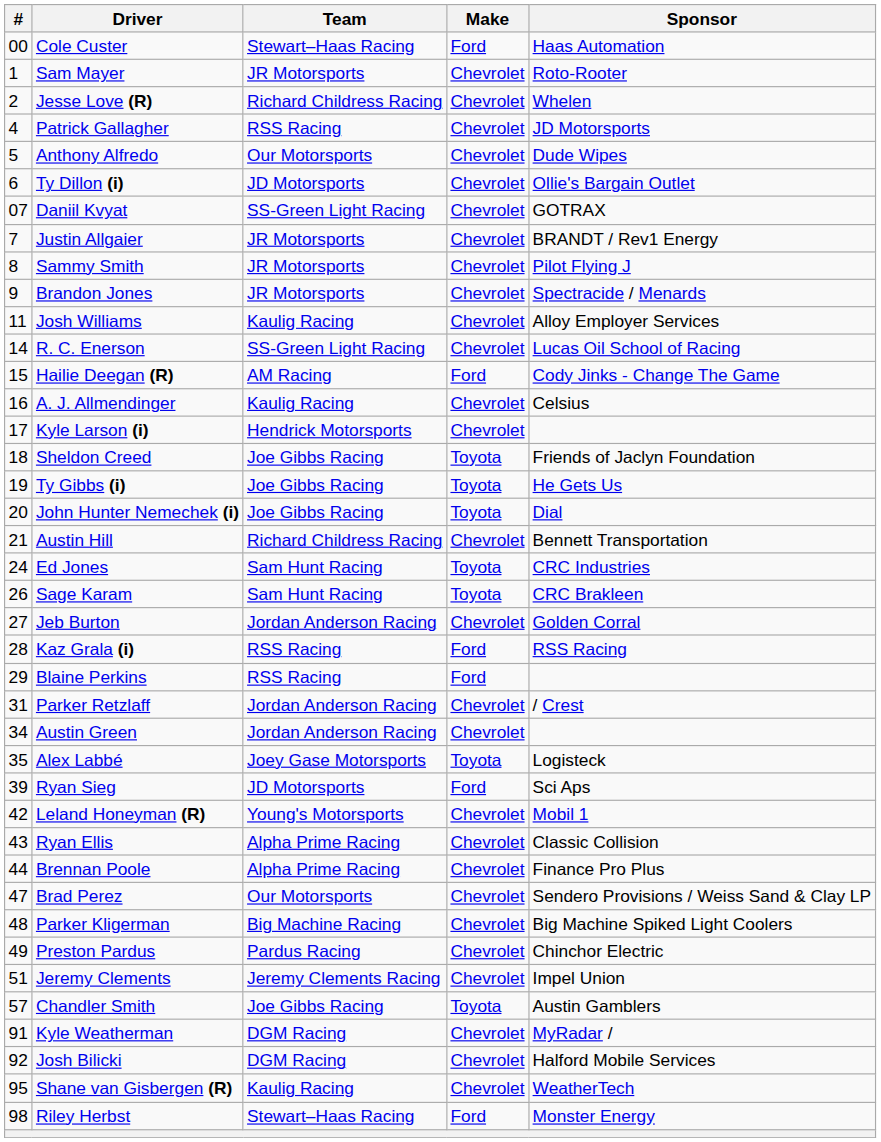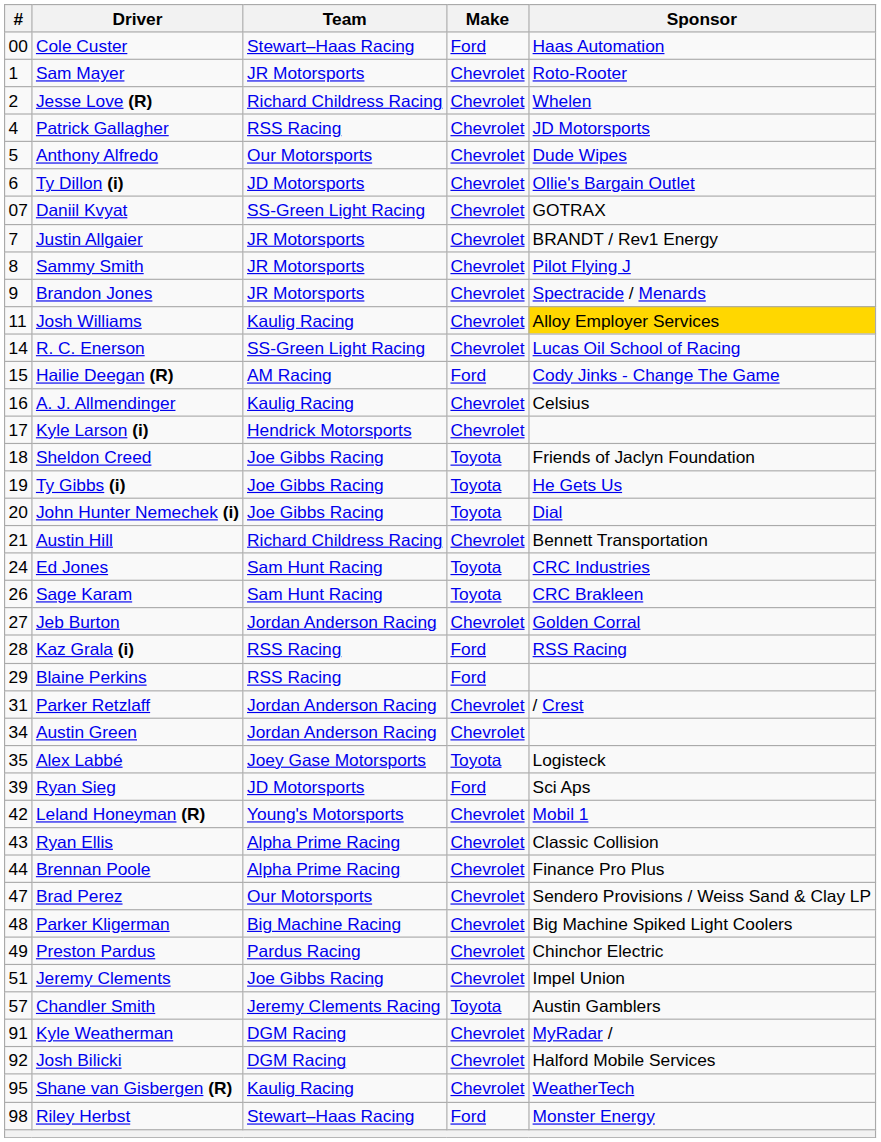 <table class="wikitable" style="font-size: 95%;">
 <tr>
 <th>#</th>
 <th>Driver</th>
 <th>Team</th>
 <th>Make</th>
 <th>Sponsor</th>
 </tr>
 <tr>
 <td>00</td>
 <td><a href='#'>Cole Custer</a></td>
 <td><a href='#'>Stewart–Haas Racing</a></td>
 <td><a href='#'>Ford</a></td>
 <td><a href='#'>Haas Automation</a></td>
 </tr>
 <tr>
 <td>1</td>
 <td><a href='#'>Sam Mayer</a></td>
 <td><a href='#'>JR Motorsports</a></td>
 <td><a href='#'>Chevrolet</a></td>
 <td><a href='#'>Roto-Rooter</a></td>
 </tr>
 <tr>
 <td>2</td>
 <td><a href='#'>Jesse Love</a> <strong>(R)</strong></td>
 <td><a href='#'>Richard Childress Racing</a></td>
 <td><a href='#'>Chevrolet</a></td>
 <td><a href='#'>Whelen</a></td>
 </tr>
 <tr>
 <td>4</td>
 <td><a href='#'>Patrick Gallagher</a></td>
 <td><a href='#'>RSS Racing</a></td>
 <td><a href='#'>Chevrolet</a></td>
 <td><a href='#'>JD Motorsports</a></td>
 </tr>
 <tr>
 <td>5</td>
 <td><a href='#'>Anthony Alfredo</a></td>
 <td><a href='#'>Our Motorsports</a></td>
 <td><a href='#'>Chevrolet</a></td>
 <td><a href='#'>Dude Wipes</a></td>
 </tr>
 <tr>
 <td>6</td>
 <td><a href='#'>Ty Dillon</a> <strong>(i)</strong></td>
 <td><a href='#'>JD Motorsports</a></td>
 <td><a href='#'>Chevrolet</a></td>
 <td><a href='#'>Ollie's Bargain Outlet</a></td>
 </tr>
 <tr>
 <td>07</td>
 <td><a href='#'>Daniil Kvyat</a></td>
 <td><a href='#'>SS-Green Light Racing</a></td>
 <td><a href='#'>Chevrolet</a></td>
 <td>GOTRAX</td>
 </tr>
 <tr>
 <td>7</td>
 <td><a href='#'>Justin Allgaier</a></td>
 <td><a href='#'>JR Motorsports</a></td>
 <td><a href='#'>Chevrolet</a></td>
 <td>BRANDT / Rev1 Energy</td>
 </tr>
 <tr>
 <td>8</td>
 <td><a href='#'>Sammy Smith</a></td>
 <td><a href='#'>JR Motorsports</a></td>
 <td><a href='#'>Chevrolet</a></td>
 <td><a href='#'>Pilot Flying J</a></td>
 </tr>
 <tr>
 <td>9</td>
 <td><a href='#'>Brandon Jones</a></td>
 <td><a href='#'>JR Motorsports</a></td>
 <td><a href='#'>Chevrolet</a></td>
 <td><a href='#'>Spectracide</a> / <a href='#'>Menards</a></td>
 </tr>
 <tr>
 <td>11</td>
 <td><a href='#'>Josh Williams</a></td>
 <td><a href='#'>Kaulig Racing</a></td>
 <td><a href='#'>Chevrolet</a></td>
-<td>Alloy Employer Services</td>
+<td style="background: gold;">Alloy Employer Services</td>
 </tr>
 <tr>
 <td>14</td>
 <td><a href='#'>R. C. Enerson</a></td>
 <td><a href='#'>SS-Green Light Racing</a></td>
 <td><a href='#'>Chevrolet</a></td>
 <td><a href='#'>Lucas Oil School of Racing</a></td>
 </tr>
 <tr>
 <td>15</td>
 <td><a href='#'>Hailie Deegan</a> <strong>(R)</strong></td>
 <td><a href='#'>AM Racing</a></td>
 <td><a href='#'>Ford</a></td>
 <td><a href='#'>Cody Jinks - Change The Game</a></td>
 </tr>
 <tr>
 <td>16</td>
 <td><a href='#'>A. J. Allmendinger</a></td>
 <td><a href='#'>Kaulig Racing</a></td>
 <td><a href='#'>Chevrolet</a></td>
 <td>Celsius</td>
 </tr>
 <tr>
 <td>17</td>
 <td><a href='#'>Kyle Larson</a> <strong>(i)</strong></td>
 <td><a href='#'>Hendrick Motorsports</a></td>
 <td><a href='#'>Chevrolet</a></td>
 <td></td>
 </tr>
 <tr>
 <td>18</td>
 <td><a href='#'>Sheldon Creed</a></td>
 <td><a href='#'>Joe Gibbs Racing</a></td>
 <td><a href='#'>Toyota</a></td>
 <td>Friends of Jaclyn Foundation</td>
 </tr>
 <tr>
 <td>19</td>
 <td><a href='#'>Ty Gibbs</a> <strong>(i)</strong></td>
 <td><a href='#'>Joe Gibbs Racing</a></td>
 <td><a href='#'>Toyota</a></td>
 <td><a href='#'>He Gets Us</a></td>
 </tr>
 <tr>
 <td>20</td>
 <td nowrap><a href='#'>John Hunter Nemechek</a> <strong>(i)</strong></td>
 <td><a href='#'>Joe Gibbs Racing</a></td>
 <td><a href='#'>Toyota</a></td>
 <td><a href='#'>Dial</a></td>
 </tr>
 <tr>
 <td>21</td>
 <td><a href='#'>Austin Hill</a></td>
 <td><a href='#'>Richard Childress Racing</a></td>
 <td><a href='#'>Chevrolet</a></td>
 <td>Bennett Transportation</td>
 </tr>
 <tr>
 <td>24</td>
 <td><a href='#'>Ed Jones</a></td>
 <td><a href='#'>Sam Hunt Racing</a></td>
 <td><a href='#'>Toyota</a></td>
 <td><a href='#'>CRC Industries</a></td>
 </tr>
 <tr>
 <td>26</td>
 <td><a href='#'>Sage Karam</a></td>
 <td><a href='#'>Sam Hunt Racing</a></td>
 <td><a href='#'>Toyota</a></td>
 <td><a href='#'>CRC Brakleen</a></td>
 </tr>
 <tr>
 <td>27</td>
 <td><a href='#'>Jeb Burton</a></td>
 <td><a href='#'>Jordan Anderson Racing</a></td>
 <td><a href='#'>Chevrolet</a></td>
 <td><a href='#'>Golden Corral</a></td>
 </tr>
 <tr>
 <td>28</td>
 <td><a href='#'>Kaz Grala</a> <strong>(i)</strong></td>
 <td><a href='#'>RSS Racing</a></td>
 <td><a href='#'>Ford</a></td>
 <td><a href='#'>RSS Racing</a></td>
 </tr>
 <tr>
 <td>29</td>
 <td><a href='#'>Blaine Perkins</a></td>
 <td><a href='#'>RSS Racing</a></td>
 <td><a href='#'>Ford</a></td>
 <td></td>
 </tr>
 <tr>
 <td>31</td>
 <td><a href='#'>Parker Retzlaff</a></td>
 <td><a href='#'>Jordan Anderson Racing</a></td>
 <td><a href='#'>Chevrolet</a></td>
 <td>  / <a href='#'>Crest</a></td>
 </tr>
 <tr>
 <td>34</td>
 <td><a href='#'>Austin Green</a></td>
 <td><a href='#'>Jordan Anderson Racing</a></td>
 <td><a href='#'>Chevrolet</a></td>
 <td></td>
 </tr>
 <tr>
 <td>35</td>
 <td><a href='#'>Alex Labbé</a></td>
 <td><a href='#'>Joey Gase Motorsports</a></td>
 <td><a href='#'>Toyota</a></td>
 <td>Logisteck</td>
 </tr>
 <tr>
 <td>39</td>
 <td><a href='#'>Ryan Sieg</a></td>
 <td><a href='#'>JD Motorsports</a></td>
 <td><a href='#'>Ford</a></td>
 <td>Sci Aps</td>
 </tr>
 <tr>
 <td>42</td>
 <td><a href='#'>Leland Honeyman</a> <strong>(R)</strong></td>
 <td><a href='#'>Young's Motorsports</a></td>
 <td><a href='#'>Chevrolet</a></td>
 <td><a href='#'>Mobil 1</a></td>
 </tr>
 <tr>
 <td>43</td>
 <td><a href='#'>Ryan Ellis</a></td>
 <td><a href='#'>Alpha Prime Racing</a></td>
 <td><a href='#'>Chevrolet</a></td>
 <td>Classic Collision</td>
 </tr>
 <tr>
 <td>44</td>
 <td><a href='#'>Brennan Poole</a></td>
 <td><a href='#'>Alpha Prime Racing</a></td>
 <td><a href='#'>Chevrolet</a></td>
 <td>Finance Pro Plus</td>
 </tr>
 <tr>
 <td>47</td>
 <td><a href='#'>Brad Perez</a></td>
 <td><a href='#'>Our Motorsports</a></td>
 <td><a href='#'>Chevrolet</a></td>
 <td nowrap>Sendero Provisions / Weiss Sand & Clay LP</td>
 </tr>
 <tr>
 <td>48</td>
 <td><a href='#'>Parker Kligerman</a></td>
 <td><a href='#'>Big Machine Racing</a></td>
 <td><a href='#'>Chevrolet</a></td>
 <td>Big Machine Spiked Light Coolers</td>
 </tr>
 <tr>
 <td>49</td>
 <td><a href='#'>Preston Pardus</a></td>
 <td><a href='#'>Pardus Racing</a></td>
 <td><a href='#'>Chevrolet</a></td>
 <td>Chinchor Electric</td>
 </tr>
 <tr>
 <td>51</td>
 <td><a href='#'>Jeremy Clements</a></td>
-<td nowrap><a href='#'>Jeremy Clements Racing</a></td>
+<td><a href='#'>Joe Gibbs Racing</a></td>
 <td><a href='#'>Chevrolet</a></td>
 <td>Impel Union</td>
 </tr>
 <tr>
 <td>57</td>
 <td><a href='#'>Chandler Smith</a></td>
-<td><a href='#'>Joe Gibbs Racing</a></td>
+<td nowrap><a href='#'>Jeremy Clements Racing</a></td>
 <td><a href='#'>Toyota</a></td>
 <td>Austin Gamblers</td>
 </tr>
 <tr>
 <td>91</td>
 <td><a href='#'>Kyle Weatherman</a></td>
 <td><a href='#'>DGM Racing</a></td>
 <td><a href='#'>Chevrolet</a></td>
 <td><a href='#'>MyRadar</a> / </td>
 </tr>
 <tr>
 <td>92</td>
 <td><a href='#'>Josh Bilicki</a></td>
 <td><a href='#'>DGM Racing</a></td>
 <td><a href='#'>Chevrolet</a></td>
 <td>Halford Mobile Services</td>
 </tr>
 <tr>
 <td>95</td>
 <td><a href='#'>Shane van Gisbergen</a> <strong>(R)</strong></td>
 <td><a href='#'>Kaulig Racing</a></td>
 <td><a href='#'>Chevrolet</a></td>
 <td><a href='#'>WeatherTech</a></td>
 </tr>
 <tr>
 <td>98</td>
 <td><a href='#'>Riley Herbst</a></td>
 <td><a href='#'>Stewart–Haas Racing</a></td>
 <td><a href='#'>Ford</a></td>
 <td><a href='#'>Monster Energy</a></td>
 </tr>
 <tr>
 <th colspan="5"></th>
 </tr>
 </table>
